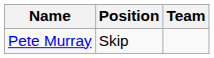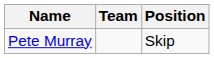 <table class="wikitable">
 <tr>
 <th><strong>Name</strong></th>
+<th><strong>Team</strong></th>
 <th><strong>Position</strong></th>
-<th><strong>Team</strong></th>
 </tr>
 <tr>
 <td><a href='#'>Pete Murray</a></td>
+<td></td>
 <td>Skip</td>
-<td></td>
 </tr>
 </table>
